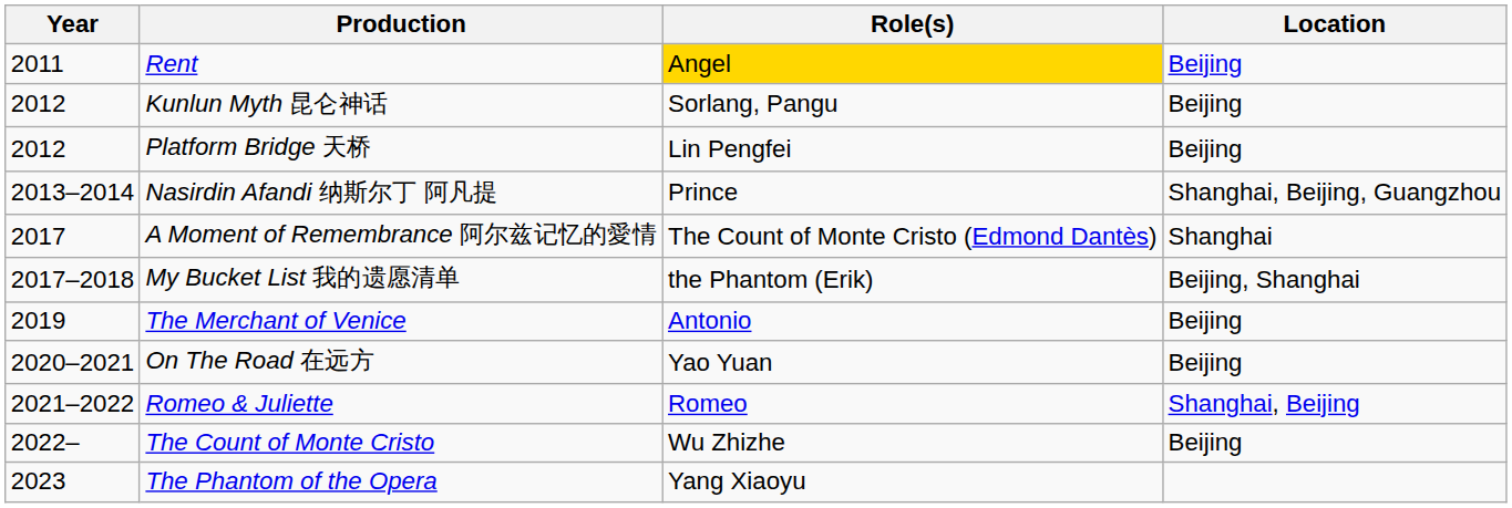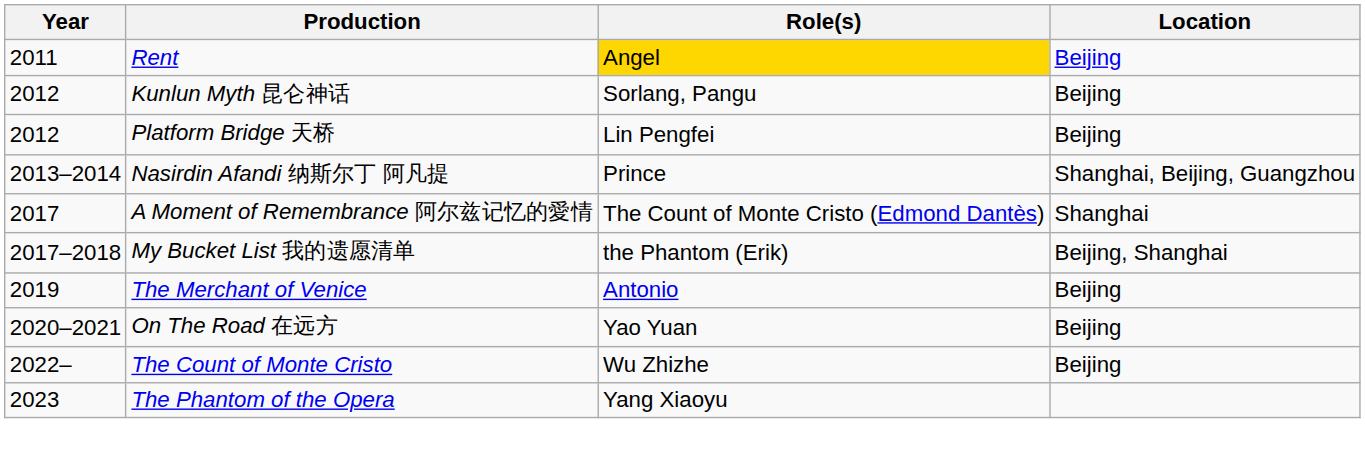 <table class="wikitable">
 <tr>
 <th>Year</th>
 <th>Production</th>
 <th>Role(s)</th>
 <th>Location</th>
 </tr>
 <tr>
 <td>2011</td>
 <td><em><a href='#'>Rent</a></em></td>
 <td style="background: gold;">Angel</td>
 <td><a href='#'>Beijing</a></td>
 </tr>
 <tr>
 <td>2012</td>
 <td><em>Kunlun Myth</em> 昆仑神话</td>
 <td>Sorlang, Pangu</td>
 <td>Beijing</td>
 </tr>
 <tr>
 <td>2012</td>
 <td><em>Platform Bridge</em> 天桥</td>
 <td>Lin Pengfei</td>
 <td>Beijing</td>
 </tr>
 <tr>
 <td>2013–2014</td>
 <td><em>Nasirdin Afandi</em> 纳斯尔丁 阿凡提</td>
 <td>Prince</td>
 <td>Shanghai, Beijing, Guangzhou</td>
 </tr>
 <tr>
 <td>2017</td>
 <td><em>A Moment of Remembrance</em> 阿尔兹记忆的愛情</td>
 <td>The Count of Monte Cristo (<a href='#'>Edmond Dantès</a>)</td>
 <td>Shanghai</td>
 </tr>
 <tr>
 <td>2017–2018</td>
 <td><em>My Bucket List</em> 我的遗愿清单</td>
 <td>the Phantom (Erik)</td>
 <td>Beijing, Shanghai</td>
 </tr>
 <tr>
 <td>2019</td>
 <td><em><a href='#'>The Merchant of Venice</a></em></td>
 <td><a href='#'>Antonio</a></td>
 <td>Beijing</td>
 </tr>
 <tr>
 <td>2020–2021</td>
 <td><em>On The Road</em> 在远方</td>
 <td>Yao Yuan</td>
 <td>Beijing</td>
 </tr>
 <tr>
-<td>2021–2022</td>
-<td><a href='#'><em>Romeo & Juliette</em></a></td>
-<td><a href='#'>Romeo</a></td>
-<td><a href='#'>Shanghai</a>, <a href='#'>Beijing</a></td>
-</tr>
-<tr>
 <td>2022–</td>
 <td><em><a href='#'>The Count of Monte Cristo</a></em></td>
 <td>Wu Zhizhe</td>
 <td>Beijing</td>
 </tr>
 <tr>
 <td>2023</td>
 <td><em><a href='#'>The Phantom of the Opera</a></em></td>
 <td>Yang Xiaoyu</td>
 <td></td>
 </tr>
 </table>
